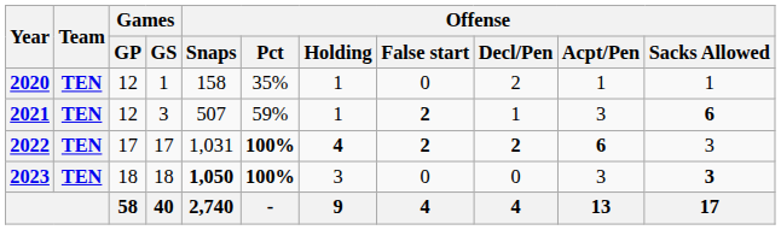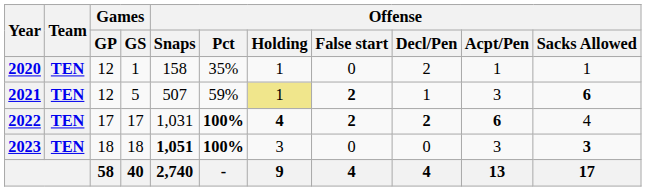 <table class="wikitable" style="text-align:center;">
 <tr>
 <th rowspan="2">Year</th>
 <th rowspan="2">Team</th>
 <th colspan="2">Games</th>
 <th colspan="7">Offense</th>
 </tr>
 <tr>
 <th>GP</th>
 <th>GS</th>
 <th>Snaps</th>
 <th>Pct</th>
 <th>Holding</th>
 <th>False start</th>
 <th>Decl/Pen</th>
 <th>Acpt/Pen</th>
 <th>Sacks Allowed</th>
 </tr>
 <tr>
 <th><a href='#'>2020</a></th>
 <th><a href='#'>TEN</a></th>
 <td>12</td>
 <td>1</td>
 <td>158</td>
 <td>35%</td>
 <td>1</td>
 <td>0</td>
 <td>2</td>
 <td>1</td>
 <td>1</td>
 </tr>
 <tr>
 <th><a href='#'>2021</a></th>
 <th><a href='#'>TEN</a></th>
 <td>12</td>
-<td>3</td>
+<td>5</td>
 <td>507</td>
 <td>59%</td>
-<td>1</td>
+<td style="background: khaki;">1</td>
 <td><strong>2</strong></td>
 <td>1</td>
 <td>3</td>
 <td><strong>6</strong></td>
 </tr>
 <tr>
 <th><a href='#'>2022</a></th>
 <th><a href='#'>TEN</a></th>
 <td>17</td>
 <td>17</td>
 <td>1,031</td>
 <td><strong>100%</strong></td>
 <td><strong>4</strong></td>
 <td><strong>2</strong></td>
 <td><strong>2</strong></td>
 <td><strong>6</strong></td>
-<td>3</td>
+<td>4</td>
 </tr>
 <tr>
 <th><a href='#'>2023</a></th>
 <th><a href='#'>TEN</a></th>
 <td>18</td>
 <td>18</td>
-<td><strong>1,050</strong></td>
+<td><strong>1,051</strong></td>
 <td><strong>100%</strong></td>
 <td>3</td>
 <td>0</td>
 <td>0</td>
 <td>3</td>
 <td><strong>3</strong></td>
 </tr>
 <tr>
 <th colspan="2"></th>
 <th>58</th>
 <th>40</th>
 <th>2,740</th>
 <th>-</th>
 <th>9</th>
 <th>4</th>
 <th>4</th>
 <th>13</th>
 <th>17</th>
 </tr>
 </table>
